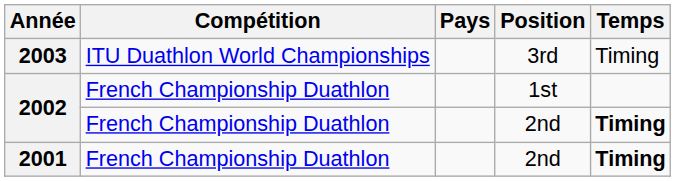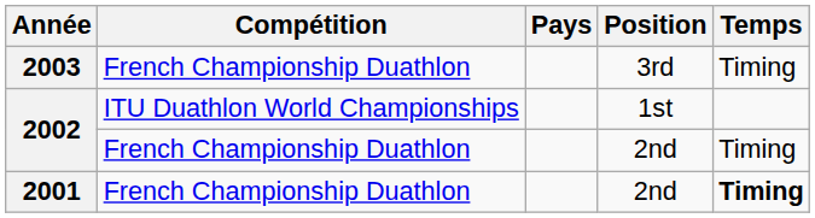 <table class="wikitable">
 <tr>
 <th scope="col">Année</th>
 <th scope="col">Compétition</th>
 <th scope="col">Pays</th>
 <th scope="col">Position</th>
 <th scope="col">Temps</th>
 </tr>
 <tr>
 <th align="center;" scope="row;">2003</th>
-<td><a href='#'>ITU Duathlon World Championships</a></td>
+<td><a href='#'>French Championship Duathlon</a></td>
 <td></td>
 <td align="center">3rd</td>
 <td>Timing</td>
 </tr>
 <tr>
 <th align="center;" rowspan="2" scope="row;">2002</th>
-<td><a href='#'>French Championship Duathlon</a></td>
+<td><a href='#'>ITU Duathlon World Championships</a></td>
 <td></td>
 <td align="center">1st</td>
 <td></td>
 </tr>
 <tr>
 <td><a href='#'>French Championship Duathlon</a></td>
 <td></td>
 <td align="center">2nd</td>
-<td><strong>Timing</strong></td>
+<td>Timing</td>
 </tr>
 <tr>
 <th align="center;" scope="row;">2001</th>
 <td><a href='#'>French Championship Duathlon</a></td>
 <td></td>
 <td align="center">2nd</td>
 <td><strong>Timing</strong></td>
 </tr>
 </table>
